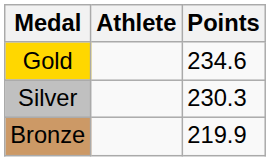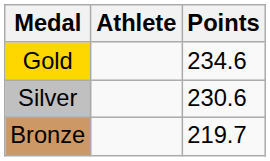 <table class="wikitable">
 <tr>
 <th>Medal</th>
 <th>Athlete</th>
 <th>Points</th>
 </tr>
 <tr>
 <td style="text-align:center;background-color:gold;">Gold</td>
 <td></td>
 <td>234.6</td>
 </tr>
 <tr>
 <td style="text-align:center;background-color:silver;">Silver</td>
 <td></td>
-<td>230.3</td>
+<td>230.6</td>
 </tr>
 <tr>
 <td style="text-align:center;background-color:#CC9966;">Bronze</td>
 <td></td>
-<td>219.9</td>
+<td>219.7</td>
 </tr>
 </table>
